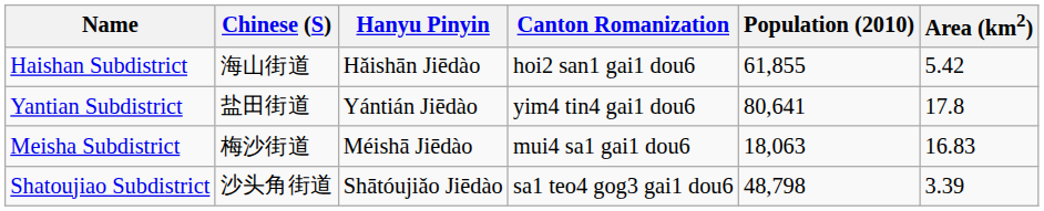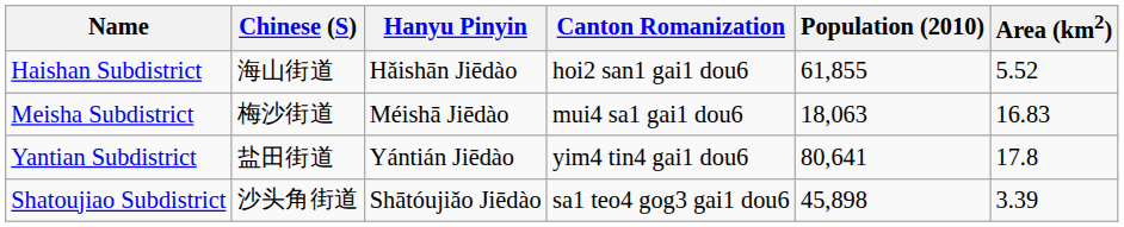 <table class="wikitable">
 <tr>
 <th>Name</th>
 <th><a href='#'>Chinese</a> (<a href='#'>S</a>)</th>
 <th><a href='#'>Hanyu Pinyin</a></th>
 <th><a href='#'>Canton Romanization</a></th>
 <th>Population (2010)</th>
 <th>Area (km<sup>2</sup>)</th>
 </tr>
 <tr>
 <td><a href='#'>Haishan Subdistrict</a></td>
 <td>海山街道</td>
 <td>Hǎishān Jiēdào</td>
 <td>hoi2 san1 gai1 dou6</td>
 <td>61,855</td>
-<td>5.42</td>
+<td>5.52</td>
+</tr>
+<tr>
+<td><a href='#'>Meisha Subdistrict</a></td>
+<td>梅沙街道</td>
+<td>Méishā Jiēdào</td>
+<td>mui4 sa1 gai1 dou6</td>
+<td>18,063</td>
+<td>16.83</td>
 </tr>
 <tr>
 <td><a href='#'>Yantian Subdistrict</a></td>
 <td>盐田街道</td>
 <td>Yántián Jiēdào</td>
 <td>yim4 tin4 gai1 dou6</td>
 <td>80,641</td>
 <td>17.8</td>
 </tr>
 <tr>
-<td><a href='#'>Meisha Subdistrict</a></td>
-<td>梅沙街道</td>
-<td>Méishā Jiēdào</td>
-<td>mui4 sa1 gai1 dou6</td>
-<td>18,063</td>
-<td>16.83</td>
-</tr>
-<tr>
 <td><a href='#'>Shatoujiao Subdistrict</a></td>
 <td>沙头角街道</td>
 <td>Shātóujiǎo Jiēdào</td>
 <td>sa1 teo4 gog3 gai1 dou6</td>
-<td>48,798</td>
+<td>45,898</td>
 <td>3.39</td>
 </tr>
 </table>
